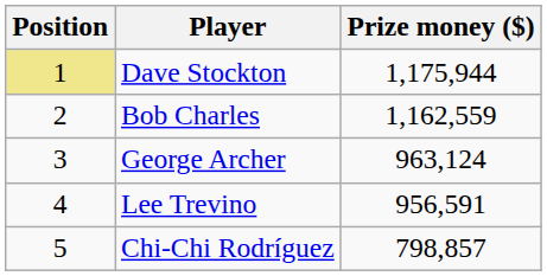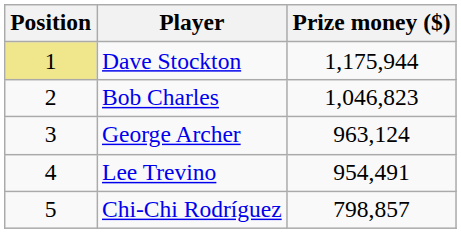 <table class="wikitable">
 <tr>
 <th>Position</th>
 <th>Player</th>
 <th>Prize money ($)</th>
 </tr>
 <tr>
 <td align=center style="background: khaki;">1</td>
 <td> <a href='#'>Dave Stockton</a></td>
 <td align=center>1,175,944</td>
 </tr>
 <tr>
 <td align=center>2</td>
 <td> <a href='#'>Bob Charles</a></td>
-<td align=center>1,162,559</td>
+<td align=center>1,046,823</td>
 </tr>
 <tr>
 <td align=center>3</td>
 <td> <a href='#'>George Archer</a></td>
 <td align=center>963,124</td>
 </tr>
 <tr>
 <td align=center>4</td>
 <td> <a href='#'>Lee Trevino</a></td>
-<td align=center>956,591</td>
+<td align=center>954,491</td>
 </tr>
 <tr>
 <td align=center>5</td>
 <td> <a href='#'>Chi-Chi Rodríguez</a></td>
 <td align=center>798,857</td>
 </tr>
 </table>
